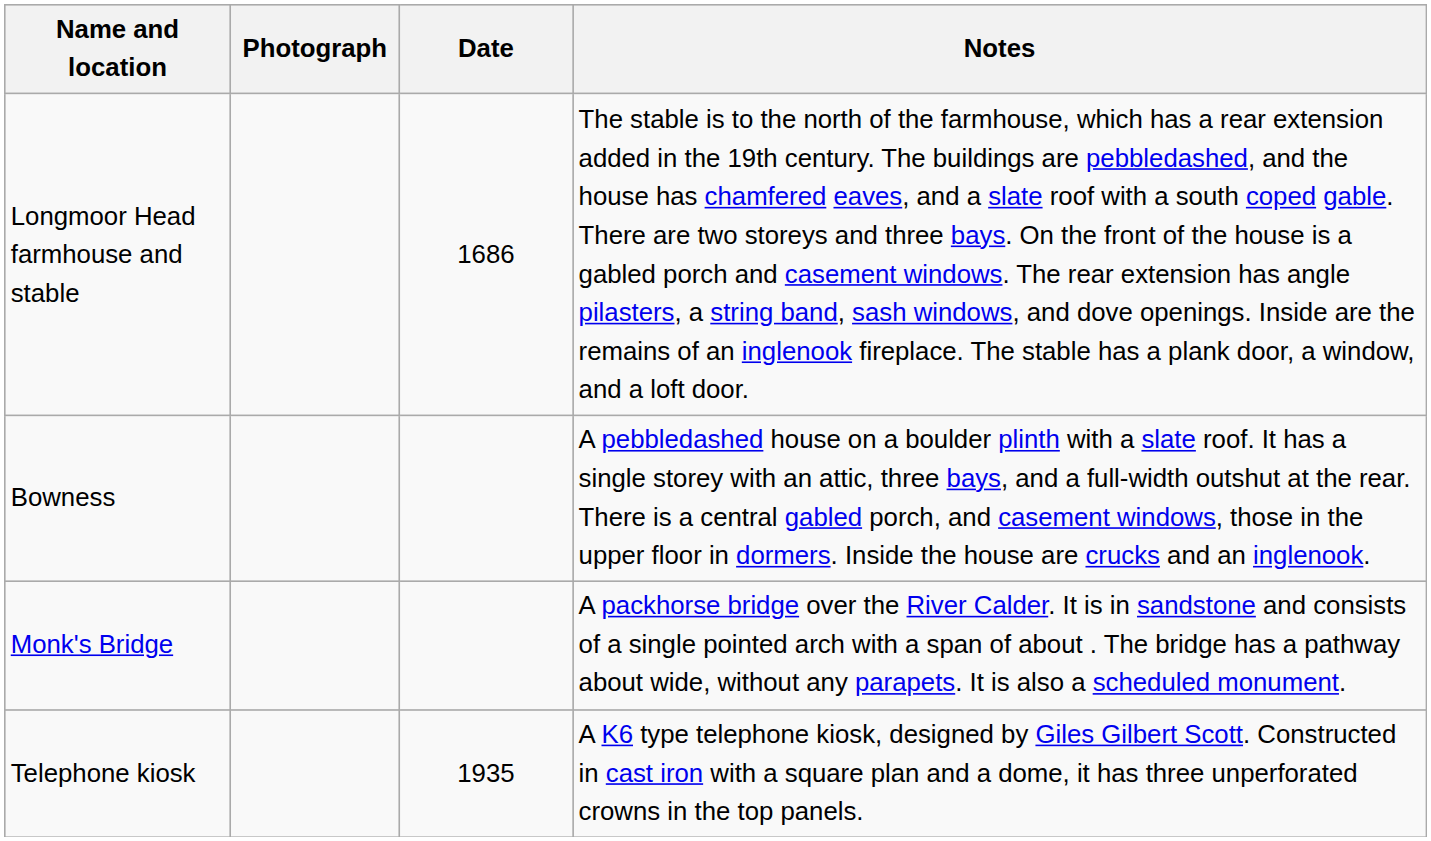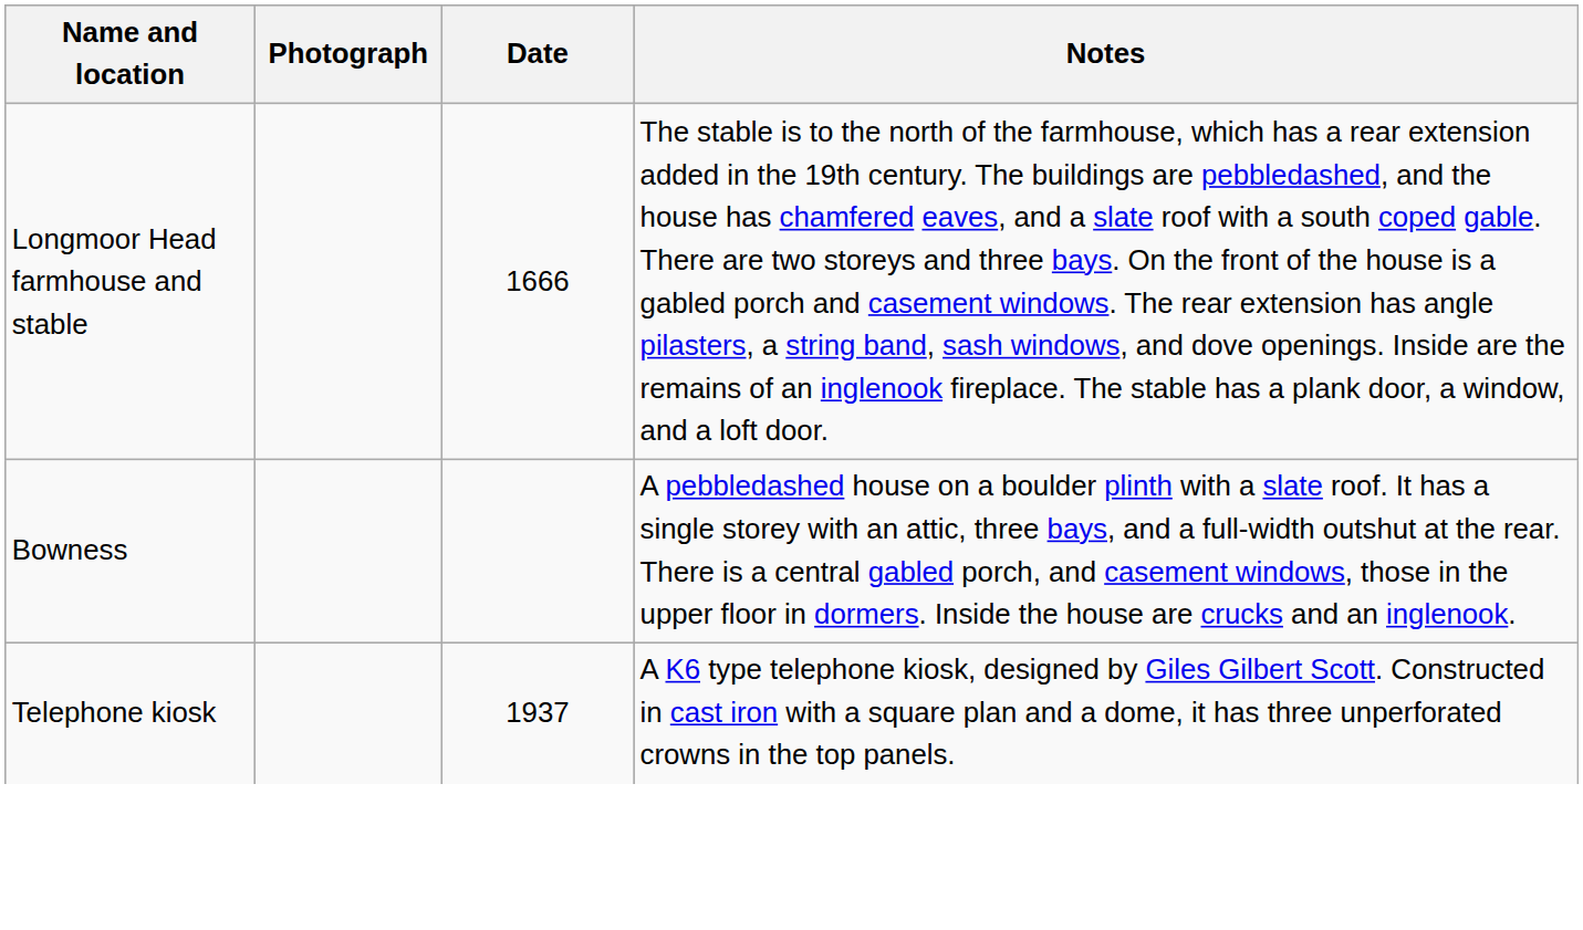 <table class="wikitable sortable plainrowheaders" style="width:100%;border:0px;text-align:left;line-height:150%;">
 <tr>
 <th scope="col"  style="width:150px">Name and location</th>
 <th scope="col"  style="width:100px" class="unsortable">Photograph</th>
 <th scope="col"  style="width:120px">Date</th>
 <th scope="col"  style="width:650px" class="unsortable">Notes</th>
 </tr>
 <tr>
 <td>Longmoor Head farmhouse and stable<br><small></small></td>
 <td></td>
-<td align="center">1686</td>
+<td align="center">1666</td>
 <td>The stable is to the north of the farmhouse, which has a rear extension added in the 19th century.  The buildings are <a href='#'>pebbledashed</a>, and the house has <a href='#'>chamfered</a> <a href='#'>eaves</a>, and a <a href='#'>slate</a> roof with a south <a href='#'>coped</a> <a href='#'>gable</a>.  There are two storeys and three <a href='#'>bays</a>.  On the front of the house is a gabled porch and <a href='#'>casement windows</a>.  The rear extension has angle <a href='#'>pilasters</a>, a <a href='#'>string band</a>, <a href='#'>sash windows</a>, and dove openings.  Inside are the remains of an <a href='#'>inglenook</a> fireplace.  The stable has a plank door, a window, and a loft door.</td>
 </tr>
 <tr>
 <td>Bowness<br><small></small></td>
 <td></td>
 <td align="center"></td>
 <td>A <a href='#'>pebbledashed</a> house on a boulder <a href='#'>plinth</a> with a <a href='#'>slate</a> roof.  It has a single storey with an attic, three <a href='#'>bays</a>, and a full-width outshut at the rear.  There is a central <a href='#'>gabled</a> porch, and <a href='#'>casement windows</a>, those in the upper floor in <a href='#'>dormers</a>.  Inside the house are <a href='#'>crucks</a> and an <a href='#'>inglenook</a>.</td>
 </tr>
 <tr>
-<td><a href='#'>Monk's Bridge</a><br><small></small></td>
-<td></td>
-<td align="center"></td>
-<td>A <a href='#'>packhorse bridge</a> over the <a href='#'>River Calder</a>.  It is in <a href='#'>sandstone</a> and consists of a single pointed arch with a span of about .  The bridge has a pathway about  wide, without any <a href='#'>parapets</a>.  It is also a <a href='#'>scheduled monument</a>.</td>
-</tr>
-<tr>
 <td>Telephone kiosk<br><small></small></td>
 <td></td>
-<td align="center">1935</td>
+<td align="center">1937</td>
 <td>A <a href='#'>K6</a> type telephone kiosk, designed by <a href='#'>Giles Gilbert Scott</a>.  Constructed in <a href='#'>cast iron</a> with a square plan and a dome, it has three unperforated crowns in the top panels.</td>
 </tr>
 <tr>
 </tr>
 </table>
